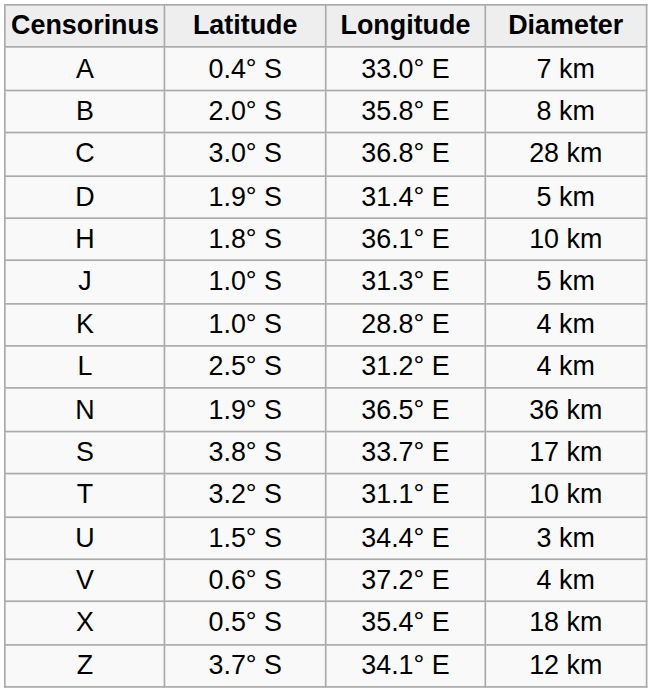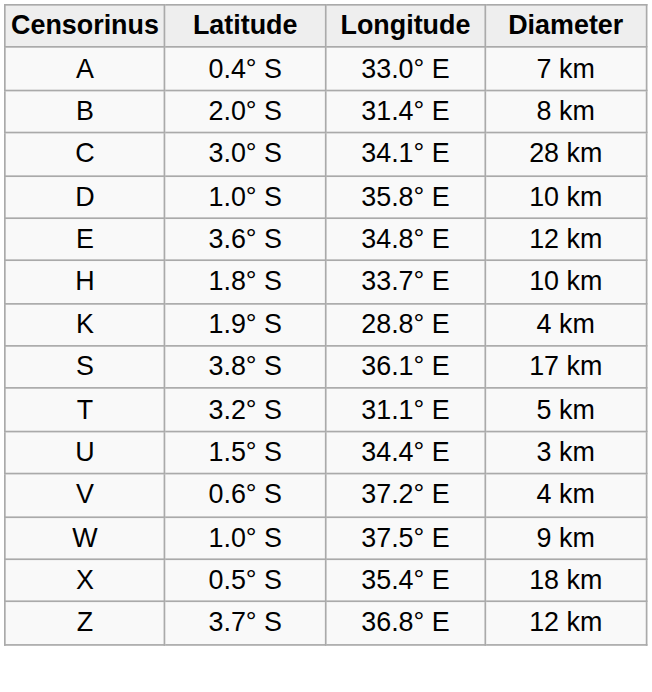 <table class="wikitable">
 <tr>
 <th width="25%" style="background:#eeeeee;">Censorinus</th>
 <th width="25%" style="background:#eeeeee;">Latitude</th>
 <th width="25%" style="background:#eeeeee;">Longitude</th>
 <th width="25%" style="background:#eeeeee;">Diameter</th>
 </tr>
 <tr>
 <td align="center">A</td>
 <td align="center">0.4° S</td>
 <td align="center">33.0° E</td>
 <td align="center">7 km</td>
 </tr>
 <tr>
 <td align="center">B</td>
 <td align="center">2.0° S</td>
-<td align="center">35.8° E</td>
+<td align="center">31.4° E</td>
 <td align="center">8 km</td>
 </tr>
 <tr>
 <td align="center">C</td>
 <td align="center">3.0° S</td>
-<td align="center">36.8° E</td>
+<td align="center">34.1° E</td>
 <td align="center">28 km</td>
 </tr>
 <tr>
 <td align="center">D</td>
-<td align="center">1.9° S</td>
-<td align="center">31.4° E</td>
-<td align="center">5 km</td>
+<td align="center">1.0° S</td>
+<td align="center">35.8° E</td>
+<td align="center">10 km</td>
+</tr>
+<tr>
+<td align="center">E</td>
+<td align="center">3.6° S</td>
+<td align="center">34.8° E</td>
+<td align="center">12 km</td>
 </tr>
 <tr>
 <td align="center">H</td>
 <td align="center">1.8° S</td>
-<td align="center">36.1° E</td>
+<td align="center">33.7° E</td>
 <td align="center">10 km</td>
 </tr>
 <tr>
-<td align="center">J</td>
-<td align="center">1.0° S</td>
-<td align="center">31.3° E</td>
-<td align="center">5 km</td>
-</tr>
-<tr>
 <td align="center">K</td>
-<td align="center">1.0° S</td>
+<td align="center">1.9° S</td>
 <td align="center">28.8° E</td>
 <td align="center">4 km</td>
 </tr>
 <tr>
-<td align="center">L</td>
-<td align="center">2.5° S</td>
-<td align="center">31.2° E</td>
-<td align="center">4 km</td>
-</tr>
-<tr>
-<td align="center">N</td>
-<td align="center">1.9° S</td>
-<td align="center">36.5° E</td>
-<td align="center">36 km</td>
-</tr>
-<tr>
 <td align="center">S</td>
 <td align="center">3.8° S</td>
-<td align="center">33.7° E</td>
+<td align="center">36.1° E</td>
 <td align="center">17 km</td>
 </tr>
 <tr>
 <td align="center">T</td>
 <td align="center">3.2° S</td>
 <td align="center">31.1° E</td>
-<td align="center">10 km</td>
+<td align="center">5 km</td>
 </tr>
 <tr>
 <td align="center">U</td>
 <td align="center">1.5° S</td>
 <td align="center">34.4° E</td>
 <td align="center">3 km</td>
 </tr>
 <tr>
 <td align="center">V</td>
 <td align="center">0.6° S</td>
 <td align="center">37.2° E</td>
 <td align="center">4 km</td>
 </tr>
 <tr>
+<td align="center">W</td>
+<td align="center">1.0° S</td>
+<td align="center">37.5° E</td>
+<td align="center">9 km</td>
+</tr>
+<tr>
 <td align="center">X</td>
 <td align="center">0.5° S</td>
 <td align="center">35.4° E</td>
 <td align="center">18 km</td>
 </tr>
 <tr>
 <td align="center">Z</td>
 <td align="center">3.7° S</td>
-<td align="center">34.1° E</td>
+<td align="center">36.8° E</td>
 <td align="center">12 km</td>
 </tr>
 </table>
